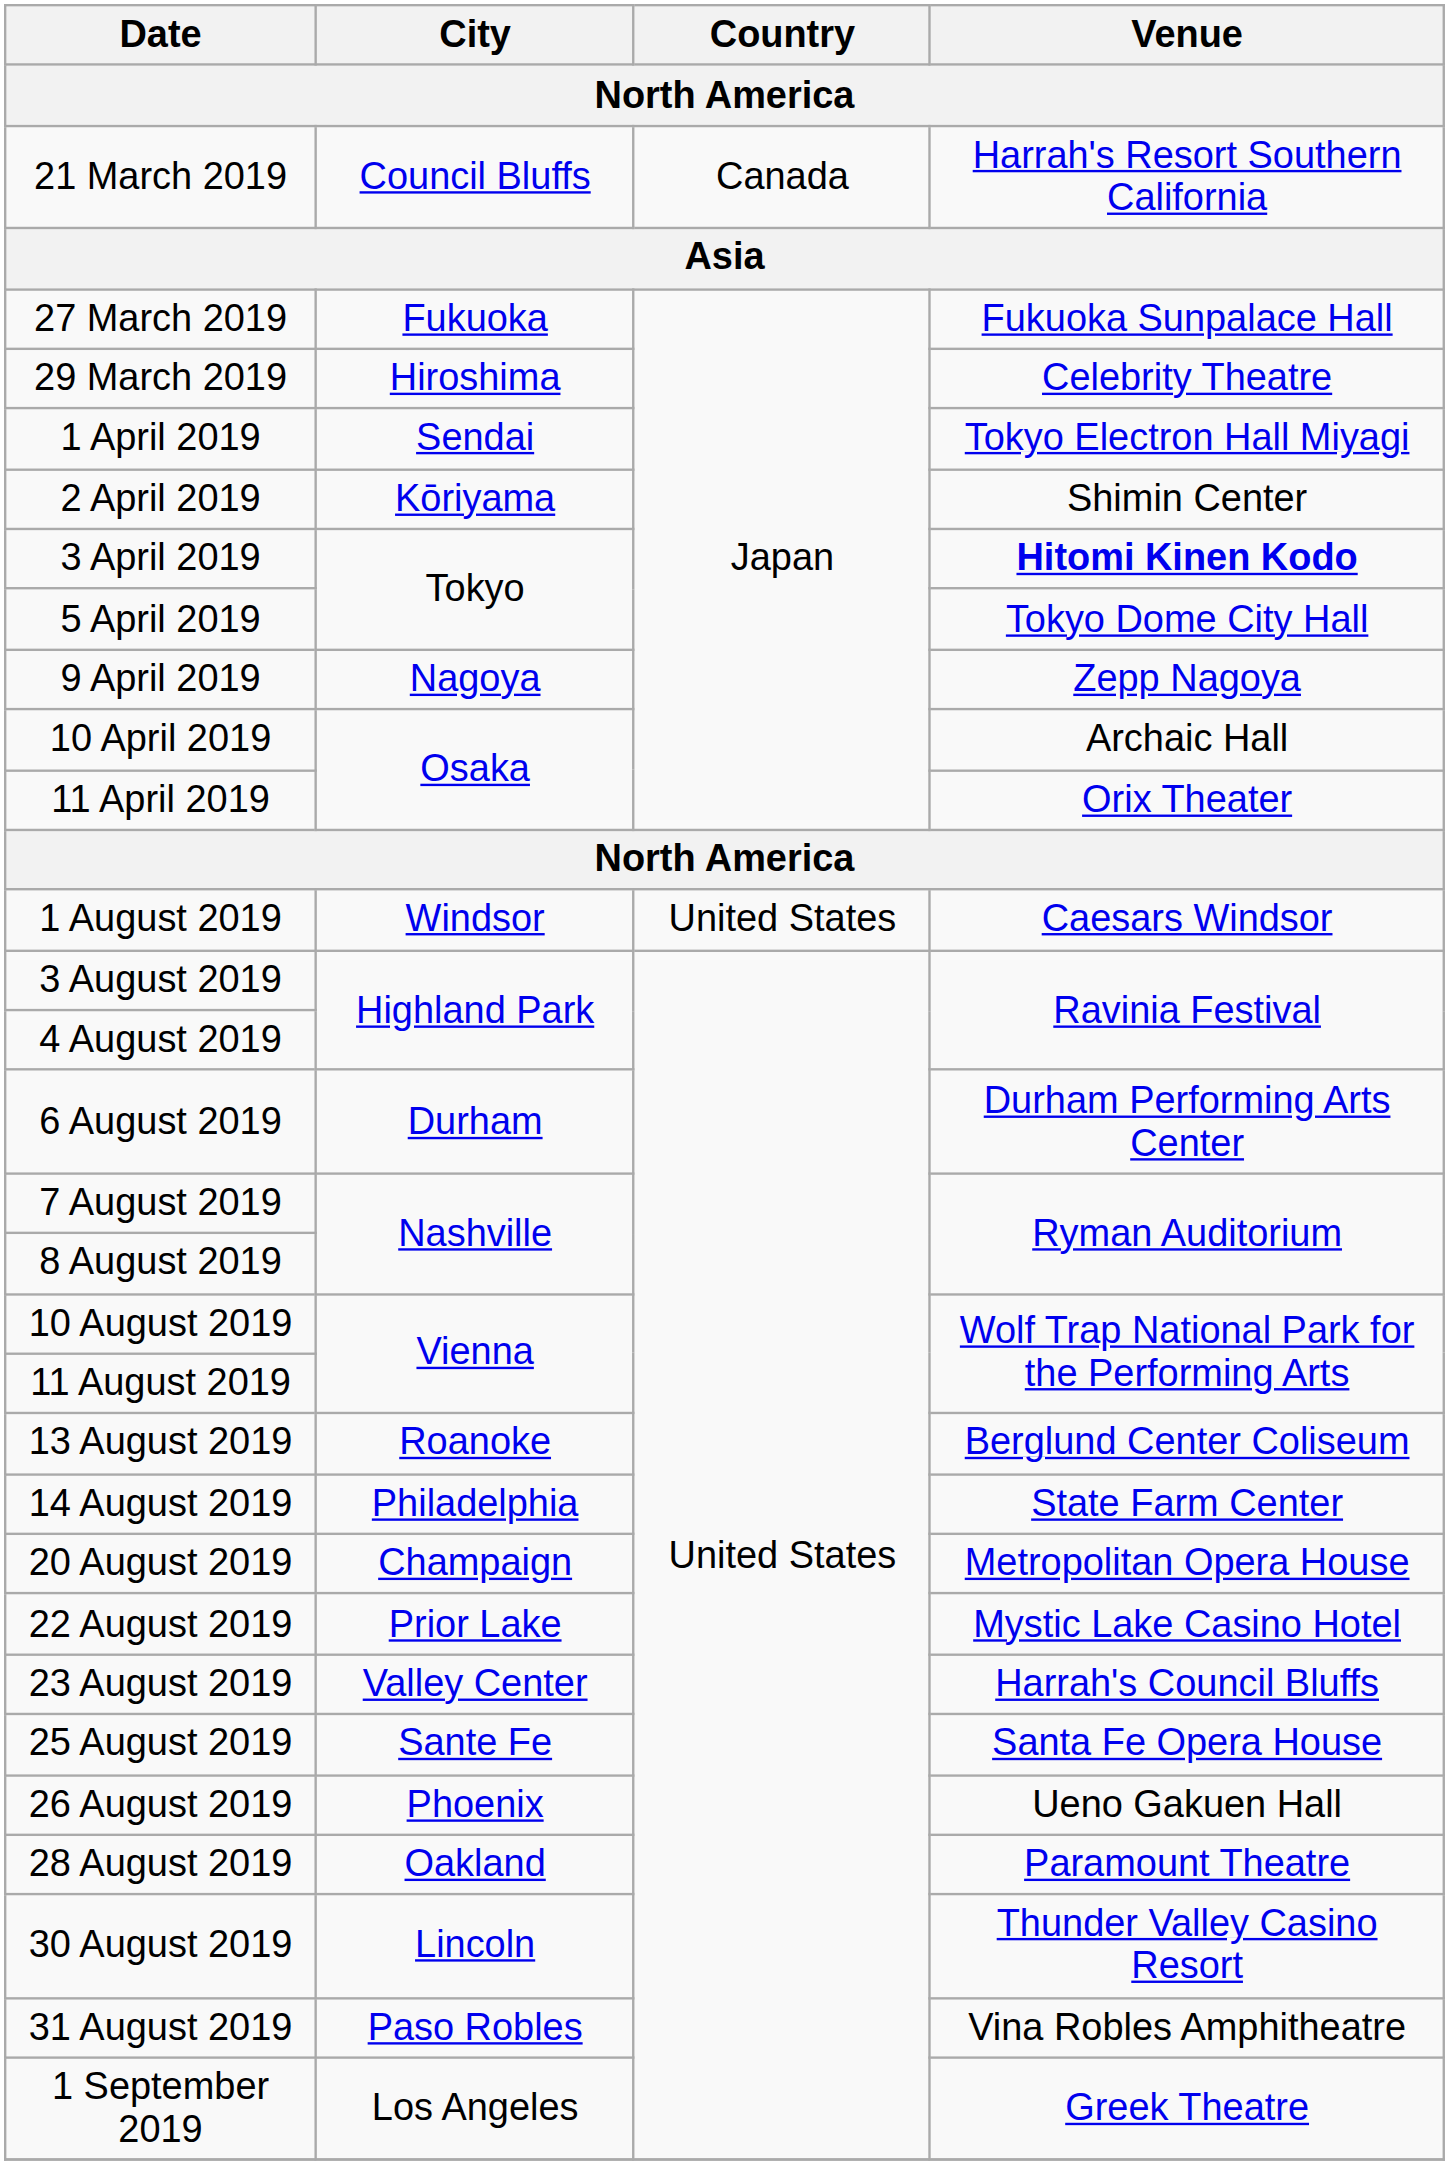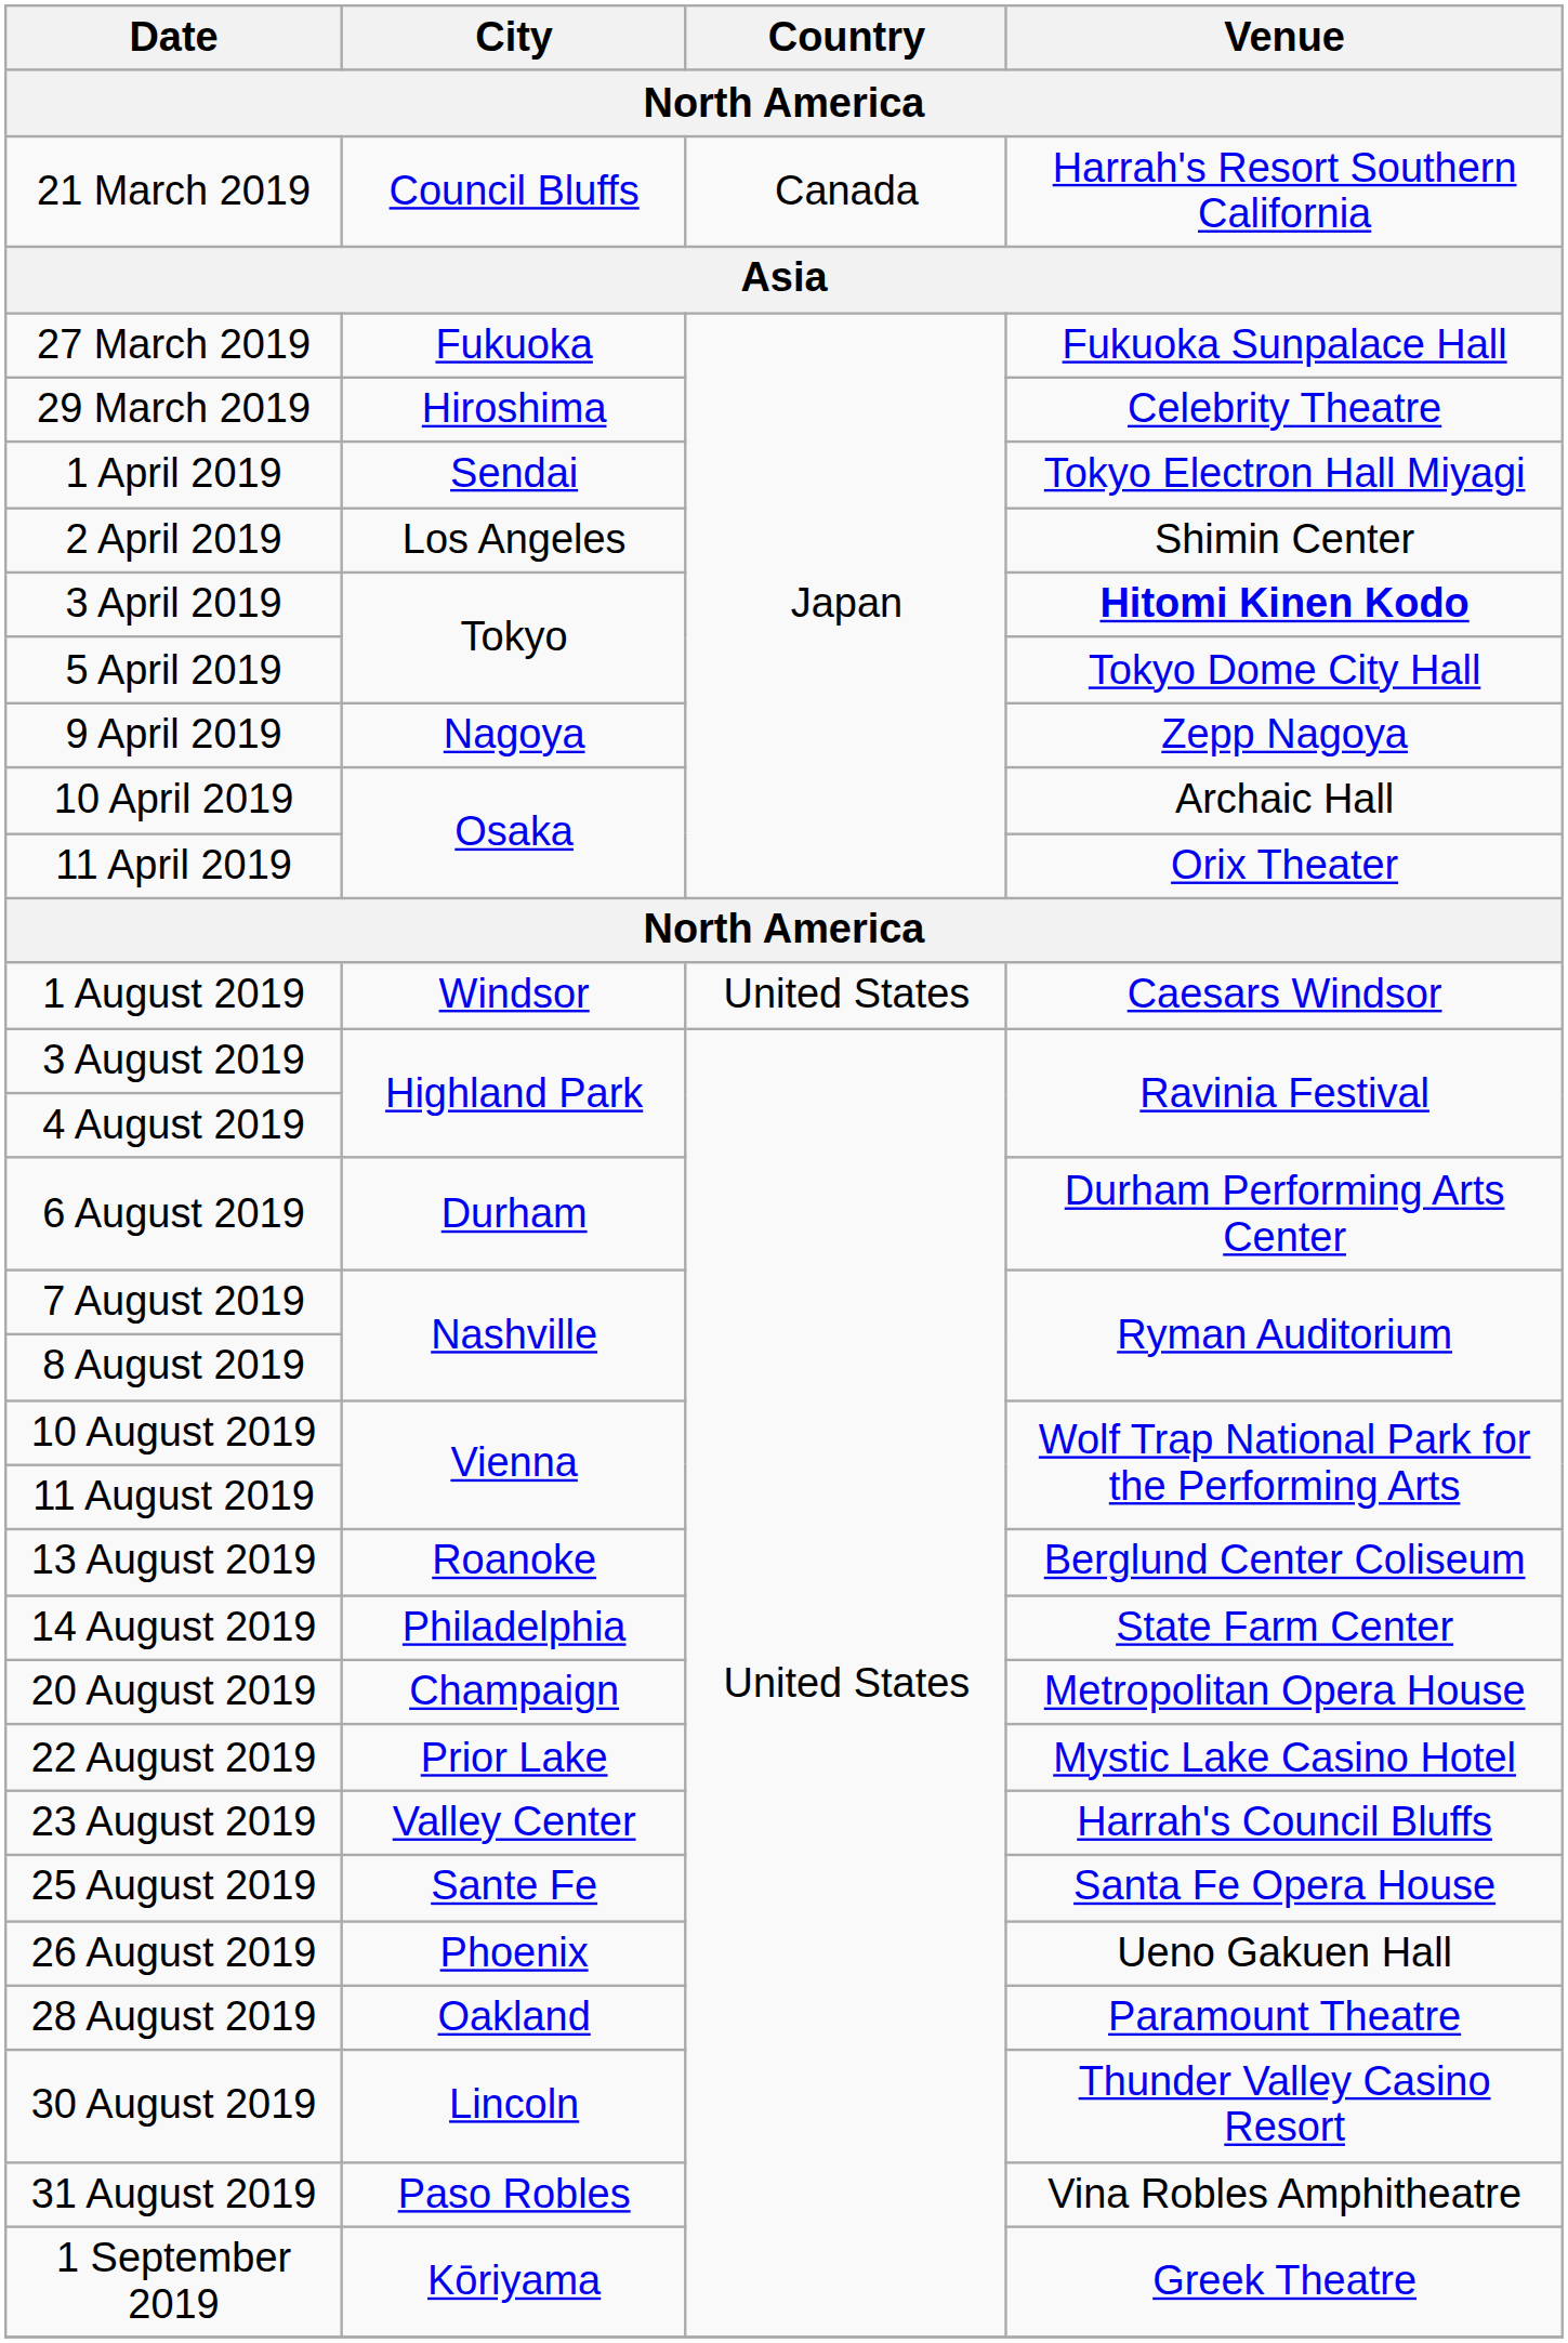 <table class="wikitable" style="text-align:center;">
 <tr>
 <th width="150">Date</th>
 <th width="150">City</th>
 <th width="150">Country</th>
 <th width="275">Venue</th>
 </tr>
 <tr>
 <th colspan="4">North America</th>
 </tr>
 <tr>
 <td>21 March 2019</td>
 <td><a href='#'>Council Bluffs</a></td>
 <td>Canada</td>
 <td><a href='#'>Harrah's Resort Southern California</a></td>
 </tr>
 <tr>
 <th colspan="4">Asia</th>
 </tr>
 <tr>
 <td>27 March 2019</td>
 <td><a href='#'>Fukuoka</a></td>
 <td rowspan="9">Japan</td>
 <td><a href='#'>Fukuoka Sunpalace Hall</a></td>
 </tr>
 <tr>
 <td>29 March 2019</td>
 <td><a href='#'>Hiroshima</a></td>
 <td><a href='#'>Celebrity Theatre</a></td>
 </tr>
 <tr>
 <td>1 April 2019</td>
 <td><a href='#'>Sendai</a></td>
 <td><a href='#'>Tokyo Electron Hall Miyagi</a></td>
 </tr>
 <tr>
 <td>2 April 2019</td>
-<td><a href='#'>Kōriyama</a></td>
+<td>Los Angeles</td>
 <td>Shimin Center</td>
 </tr>
 <tr>
 <td>3 April 2019</td>
 <td rowspan="2">Tokyo</td>
 <td><strong><a href='#'>Hitomi Kinen Kodo</a></strong></td>
 </tr>
 <tr>
 <td>5 April 2019</td>
 <td><a href='#'>Tokyo Dome City Hall</a></td>
 </tr>
 <tr>
 <td>9 April 2019</td>
 <td><a href='#'>Nagoya</a></td>
 <td><a href='#'>Zepp Nagoya</a></td>
 </tr>
 <tr>
 <td>10 April 2019</td>
 <td rowspan="2"><a href='#'>Osaka</a></td>
 <td>Archaic Hall</td>
 </tr>
 <tr>
 <td>11 April 2019</td>
 <td><a href='#'>Orix Theater</a></td>
 </tr>
 <tr>
 <th colspan="19">North America</th>
 </tr>
 <tr>
 <td>1 August 2019</td>
 <td><a href='#'>Windsor</a></td>
 <td>United States</td>
 <td><a href='#'>Caesars Windsor</a></td>
 </tr>
 <tr>
 <td>3 August 2019</td>
 <td rowspan="2"><a href='#'>Highland Park</a></td>
 <td rowspan="18">United States</td>
 <td rowspan="2"><a href='#'>Ravinia Festival</a></td>
 </tr>
 <tr>
 <td>4 August 2019</td>
 </tr>
 <tr>
 <td>6 August 2019</td>
 <td><a href='#'>Durham</a></td>
 <td><a href='#'>Durham Performing Arts Center</a></td>
 </tr>
 <tr>
 <td>7 August 2019</td>
 <td rowspan="2"><a href='#'>Nashville</a></td>
 <td rowspan="2"><a href='#'>Ryman Auditorium</a></td>
 </tr>
 <tr>
 <td>8 August 2019</td>
 </tr>
 <tr>
 <td>10 August 2019</td>
 <td rowspan="2"><a href='#'>Vienna</a></td>
 <td rowspan="2"><a href='#'>Wolf Trap National Park for the Performing Arts</a></td>
 </tr>
 <tr>
 <td>11 August 2019</td>
 </tr>
 <tr>
 <td>13 August 2019</td>
 <td><a href='#'>Roanoke</a></td>
 <td><a href='#'>Berglund Center Coliseum</a></td>
 </tr>
 <tr>
 <td>14 August 2019</td>
 <td><a href='#'>Philadelphia</a></td>
 <td><a href='#'>State Farm Center</a></td>
 </tr>
 <tr>
 <td>20 August 2019</td>
 <td><a href='#'>Champaign</a></td>
 <td><a href='#'>Metropolitan Opera House</a></td>
 </tr>
 <tr>
 <td>22 August 2019</td>
 <td><a href='#'>Prior Lake</a></td>
 <td><a href='#'>Mystic Lake Casino Hotel</a></td>
 </tr>
 <tr>
 <td>23 August 2019</td>
 <td><a href='#'>Valley Center</a></td>
 <td><a href='#'>Harrah's Council Bluffs</a></td>
 </tr>
 <tr>
 <td>25 August 2019</td>
 <td><a href='#'>Sante Fe</a></td>
 <td><a href='#'>Santa Fe Opera House</a></td>
 </tr>
 <tr>
 <td>26 August 2019</td>
 <td><a href='#'>Phoenix</a></td>
 <td>Ueno Gakuen Hall</td>
 </tr>
 <tr>
 <td>28 August 2019</td>
 <td><a href='#'>Oakland</a></td>
 <td><a href='#'>Paramount Theatre</a></td>
 </tr>
 <tr>
 <td>30 August 2019</td>
 <td><a href='#'>Lincoln</a></td>
 <td><a href='#'>Thunder Valley Casino Resort</a></td>
 </tr>
 <tr>
 <td>31 August 2019</td>
 <td><a href='#'>Paso Robles</a></td>
 <td>Vina Robles Amphitheatre</td>
 </tr>
 <tr>
 <td>1 September 2019</td>
-<td>Los Angeles</td>
+<td><a href='#'>Kōriyama</a></td>
 <td><a href='#'>Greek Theatre</a></td>
 </tr>
 <tr>
 </tr>
 </table>
